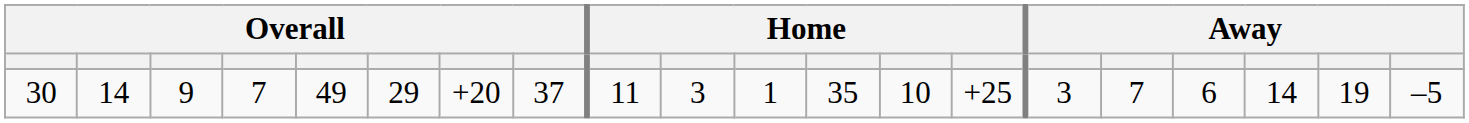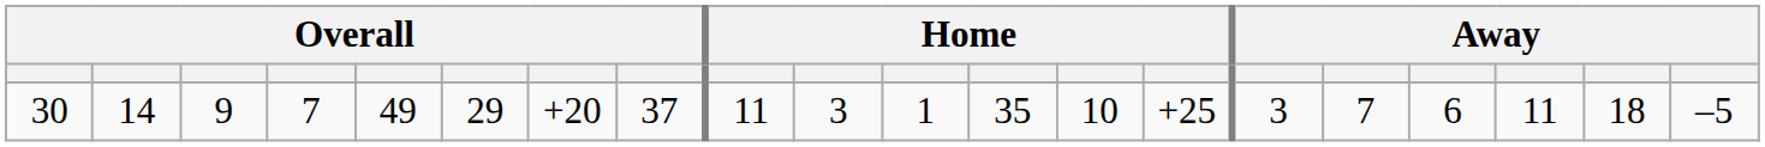 <table class="wikitable" style="text-align: center;">
 <tr>
 <th colspan=8 style="border-right:3px solid grey;">Overall</th>
 <th colspan=6 style="border-right:3px solid grey;">Home</th>
 <th colspan=6>Away</th>
 </tr>
 <tr>
 <th width=30></th>
 <th width=30></th>
 <th width=30></th>
 <th width=30></th>
 <th width=30></th>
 <th width=30></th>
 <th width=30></th>
 <th width=30 style="border-right:3px solid grey;"></th>
 <th width=30></th>
 <th width=30></th>
 <th width=30></th>
 <th width=30></th>
 <th width=30></th>
 <th width=30 style="border-right:3px solid grey;"></th>
 <th width=30></th>
 <th width=30></th>
 <th width=30></th>
 <th width=30></th>
 <th width=30></th>
 <th width=30></th>
 </tr>
 <tr>
 <td>30</td>
 <td>14</td>
 <td>9</td>
 <td>7</td>
 <td>49</td>
 <td>29</td>
 <td>+20</td>
 <td width=30 style="border-right:3px solid grey;">37</td>
 <td>11</td>
 <td>3</td>
 <td>1</td>
 <td>35</td>
 <td>10</td>
 <td width=30 style="border-right:3px solid grey;">+25</td>
 <td>3</td>
 <td>7</td>
 <td>6</td>
-<td>14</td>
-<td>19</td>
+<td>11</td>
+<td>18</td>
 <td>–5</td>
 </tr>
 </table>
